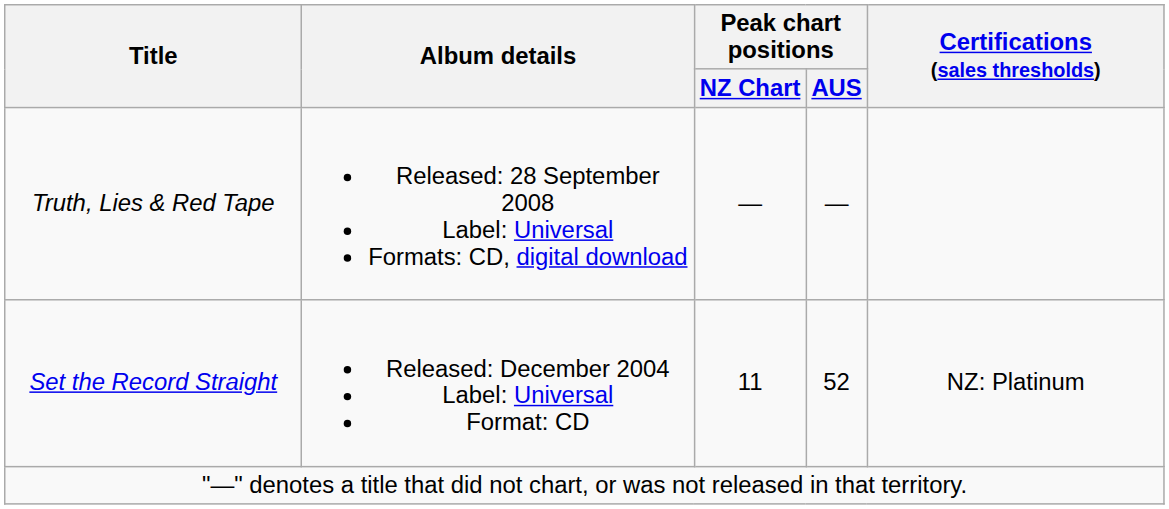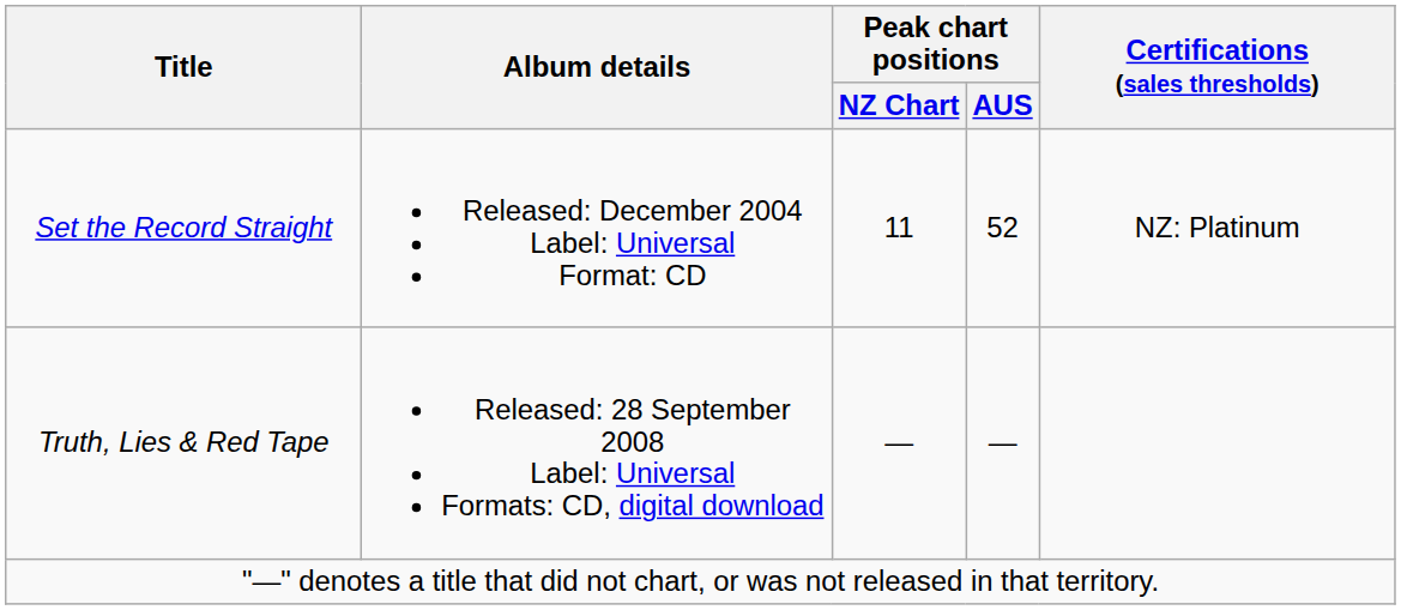 <table class="wikitable plainrowheaders" style="text-align:center;" border="1">
 <tr>
 <th scope="col" rowspan="2" style="width:12em;">Title</th>
 <th scope="col" rowspan="2" style="width:16em;">Album details</th>
 <th scope="col" colspan="2">Peak chart<br>positions</th>
 <th scope="col" rowspan="2" style="width:12em;"><a href='#'>Certifications</a><br><small>(<a href='#'>sales thresholds</a>)</small></th>
 </tr>
 <tr>
 <th scope="col" style="text-align:center;"><a href='#'>NZ Chart</a></th>
 <th scope="col" style="text-align:center;"><a href='#'>AUS</a><br></th>
 </tr>
 <tr>
+<td><em><a href='#'>Set the Record Straight</a></em></td>
+<td><br><ul><li>Released: December 2004</li><li>Label: <a href='#'>Universal</a></li><li>Format: CD</li></ul></td>
+<td align="center">11</td>
+<td>52</td>
+<td>NZ: Platinum</td>
+</tr>
+<tr>
 <td><em>Truth, Lies & Red Tape</em></td>
 <td><br><ul><li>Released: 28 September 2008</li><li>Label: <a href='#'>Universal</a></li><li>Formats: CD, <a href='#'>digital download</a></li></ul></td>
 <td align="center">—</td>
 <td>—</td>
 <td></td>
 </tr>
 <tr>
-<td><em><a href='#'>Set the Record Straight</a></em></td>
-<td><br><ul><li>Released: December 2004</li><li>Label: <a href='#'>Universal</a></li><li>Format: CD</li></ul></td>
-<td align="center">11</td>
-<td>52</td>
-<td>NZ: Platinum</td>
-</tr>
-<tr>
 <td colspan="5">"—" denotes a title that did not chart, or was not released in that territory.</td>
 </tr>
 </table>
